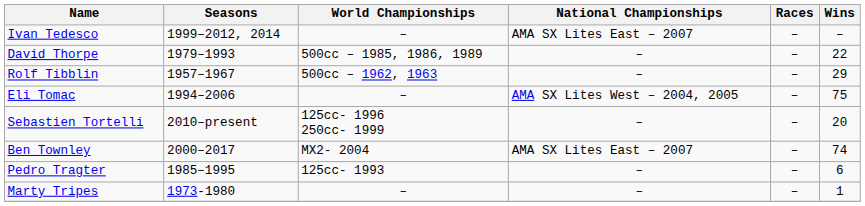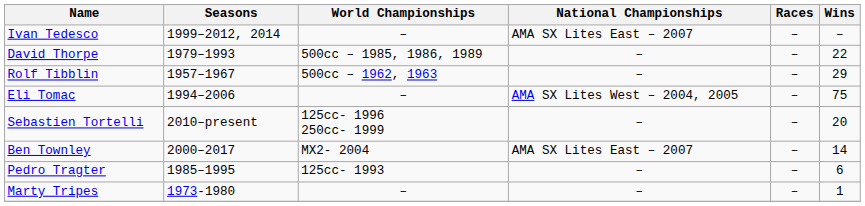 <table class="sort wikitable sortable" style="font-size:95%;" width=95%>
 <tr>
 <th>Name</th>
 <th>Seasons</th>
 <th>World Championships</th>
 <th>National Championships</th>
 <th>Races</th>
 <th>Wins</th>
 </tr>
 <tr>
 <td> <a href='#'>Ivan Tedesco</a></td>
 <td>1999–2012, 2014</td>
 <td align="center">–</td>
 <td>AMA SX Lites East – 2007</td>
 <td align="center">–</td>
 <td align="center">–</td>
 </tr>
 <tr>
 <td> <a href='#'>David Thorpe</a></td>
 <td>1979–1993</td>
 <td>500cc – 1985, 1986, 1989</td>
 <td align="center">–</td>
 <td align="center">–</td>
 <td align="center">22</td>
 </tr>
 <tr>
 <td> <a href='#'>Rolf Tibblin</a></td>
 <td>1957–1967</td>
 <td>500cc – <a href='#'>1962</a>, <a href='#'>1963</a></td>
 <td align="center">–</td>
 <td align="center">–</td>
 <td align="center">29</td>
 </tr>
 <tr>
 <td> <a href='#'>Eli Tomac</a></td>
 <td>1994–2006</td>
 <td align="center">–</td>
 <td><a href='#'>AMA</a> SX Lites West – 2004, 2005</td>
 <td align="center">–</td>
 <td align="center">75</td>
 </tr>
 <tr>
 <td> <a href='#'>Sebastien Tortelli</a></td>
 <td>2010–present</td>
 <td>125cc- 1996<br>250cc- 1999</td>
 <td align="center">–</td>
 <td align="center">–</td>
 <td align="center">20</td>
 </tr>
 <tr>
 <td> <a href='#'>Ben Townley</a></td>
 <td>2000–2017</td>
 <td>MX2- 2004</td>
 <td>AMA SX Lites East – 2007</td>
 <td align="center">–</td>
-<td align="center">74</td>
+<td align="center">14</td>
 </tr>
 <tr>
 <td> <a href='#'>Pedro Tragter</a></td>
 <td>1985–1995</td>
 <td>125cc- 1993</td>
 <td align="center">–</td>
 <td align="center">–</td>
 <td align="center">6</td>
 </tr>
 <tr>
 <td> <a href='#'>Marty Tripes</a></td>
 <td><a href='#'>1973</a>-1980</td>
 <td align="center">–</td>
 <td align="center">–</td>
 <td align="center">–</td>
 <td align="center">1</td>
 </tr>
 <tr>
 </tr>
 </table>
